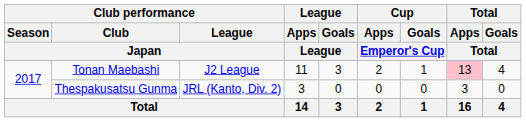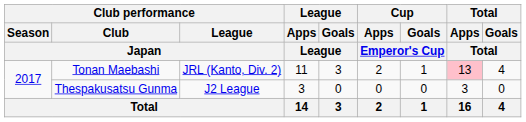 <table class="wikitable" style="text-align:center;">
 <tr>
 <th colspan=3>Club performance</th>
 <th colspan=2>League</th>
 <th colspan=2>Cup</th>
 <th colspan=2>Total</th>
 </tr>
 <tr>
 <th>Season</th>
 <th>Club</th>
 <th>League</th>
 <th>Apps</th>
 <th>Goals</th>
 <th>Apps</th>
 <th>Goals</th>
 <th>Apps</th>
 <th>Goals</th>
 </tr>
 <tr>
 <th colspan=3>Japan</th>
 <th colspan=2>League</th>
 <th colspan=2><a href='#'>Emperor's Cup</a></th>
 <th colspan=2>Total</th>
 </tr>
 <tr>
 <td rowspan="2"><a href='#'>2017</a></td>
 <td><a href='#'>Tonan Maebashi</a></td>
-<td><a href='#'>J2 League</a></td>
+<td><a href='#'>JRL (Kanto, Div. 2)</a></td>
 <td>11</td>
 <td>3</td>
 <td>2</td>
 <td>1</td>
 <td style="background: pink;">13</td>
 <td>4</td>
 </tr>
 <tr>
 <td rowspan="1"><a href='#'>Thespakusatsu Gunma</a></td>
-<td><a href='#'>JRL (Kanto, Div. 2)</a></td>
+<td><a href='#'>J2 League</a></td>
 <td>3</td>
 <td>0</td>
 <td>0</td>
 <td>0</td>
 <td>3</td>
 <td>0</td>
 </tr>
 <tr>
 <th colspan=3>Total</th>
 <th>14</th>
 <th>3</th>
 <th>2</th>
 <th>1</th>
 <th>16</th>
 <th>4</th>
 </tr>
 </table>
